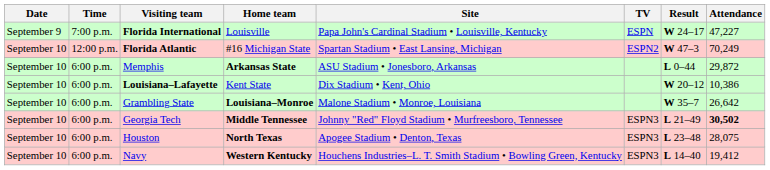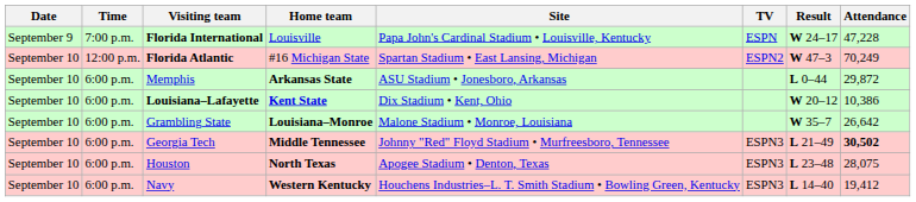 <table class="wikitable" style="font-size:95%;">
 <tr>
 <th>Date</th>
 <th>Time</th>
 <th>Visiting team</th>
 <th>Home team</th>
 <th>Site</th>
 <th>TV</th>
 <th>Result</th>
 <th>Attendance</th>
 </tr>
 <tr style="background:#cfc;">
 <td>September 9</td>
 <td>7:00 p.m.</td>
 <td><strong>Florida International</strong></td>
 <td><a href='#'>Louisville</a></td>
 <td><a href='#'>Papa John's Cardinal Stadium</a> • <a href='#'>Louisville, Kentucky</a></td>
 <td><a href='#'>ESPN</a></td>
 <td><strong>W</strong> 24–17</td>
-<td>47,227</td>
+<td>47,228</td>
 </tr>
 <tr style="background:#fcc;">
 <td>September 10</td>
 <td>12:00 p.m.</td>
 <td><strong>Florida Atlantic</strong></td>
 <td>#16 <a href='#'>Michigan State</a></td>
 <td><a href='#'>Spartan Stadium</a> • <a href='#'>East Lansing, Michigan</a></td>
 <td><a href='#'>ESPN2</a></td>
 <td><strong>W</strong> 47–3</td>
 <td>70,249</td>
 </tr>
 <tr style="background:#cfc;">
 <td>September 10</td>
 <td>6:00 p.m.</td>
 <td><a href='#'>Memphis</a></td>
 <td><strong>Arkansas State</strong></td>
 <td><a href='#'>ASU Stadium</a> • <a href='#'>Jonesboro, Arkansas</a></td>
 <td></td>
 <td><strong>L</strong> 0–44</td>
 <td>29,872</td>
 </tr>
 <tr style="background:#cfc;">
 <td>September 10</td>
 <td>6:00 p.m.</td>
 <td><strong>Louisiana–Lafayette</strong></td>
-<td><a href='#'>Kent State</a></td>
+<td><strong><a href='#'>Kent State</a></strong></td>
 <td><a href='#'>Dix Stadium</a> • <a href='#'>Kent, Ohio</a></td>
 <td></td>
 <td><strong>W</strong> 20–12</td>
 <td>10,386</td>
 </tr>
 <tr style="background:#cfc;">
 <td>September 10</td>
 <td>6:00 p.m.</td>
 <td><a href='#'>Grambling State</a></td>
 <td><strong>Louisiana–Monroe</strong></td>
 <td><a href='#'>Malone Stadium</a> • <a href='#'>Monroe, Louisiana</a></td>
 <td></td>
 <td><strong>W</strong> 35–7</td>
 <td>26,642</td>
 </tr>
 <tr style="background:#fcc;">
 <td>September 10</td>
 <td>6:00 p.m.</td>
 <td><a href='#'>Georgia Tech</a></td>
 <td><strong>Middle Tennessee</strong></td>
 <td><a href='#'>Johnny "Red" Floyd Stadium</a> • <a href='#'>Murfreesboro, Tennessee</a></td>
 <td>ESPN3</td>
 <td><strong>L</strong> 21–49</td>
 <td><strong>30,502</strong></td>
 </tr>
 <tr style="background:#fcc;">
 <td>September 10</td>
 <td>6:00 p.m.</td>
 <td><a href='#'>Houston</a></td>
 <td><strong>North Texas</strong></td>
 <td><a href='#'>Apogee Stadium</a> • <a href='#'>Denton, Texas</a></td>
 <td>ESPN3</td>
 <td><strong>L</strong> 23–48</td>
 <td>28,075</td>
 </tr>
 <tr style="background:#fcc;">
 <td>September 10</td>
 <td>6:00 p.m.</td>
 <td><a href='#'>Navy</a></td>
 <td><strong>Western Kentucky</strong></td>
 <td><a href='#'>Houchens Industries–L. T. Smith Stadium</a> • <a href='#'>Bowling Green, Kentucky</a></td>
 <td>ESPN3</td>
 <td><strong>L</strong> 14–40</td>
 <td>19,412</td>
 </tr>
 </table>
